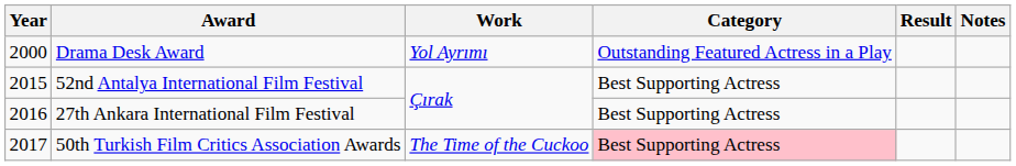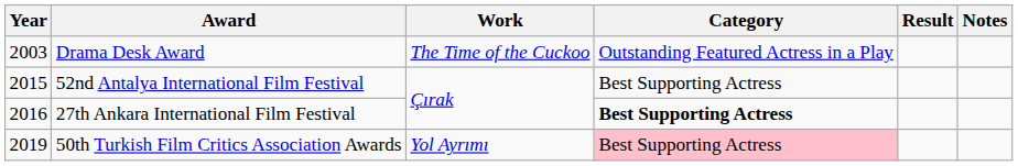 <table class="wikitable" style="font-size: 95%;">
 <tr>
 <th>Year</th>
 <th>Award</th>
 <th>Work</th>
 <th>Category</th>
 <th>Result</th>
 <th>Notes</th>
 </tr>
 <tr>
-<td>2000</td>
+<td>2003</td>
 <td><a href='#'>Drama Desk Award</a></td>
-<td><em><a href='#'>Yol Ayrımı</a></em></td>
+<td><em><a href='#'>The Time of the Cuckoo</a></em></td>
 <td><a href='#'>Outstanding Featured Actress in a Play</a></td>
 <td></td>
 <td></td>
 </tr>
 <tr>
 <td>2015</td>
 <td>52nd <a href='#'>Antalya International Film Festival</a></td>
 <td rowspan="2"><em><a href='#'>Çırak</a></em></td>
 <td>Best Supporting Actress</td>
 <td></td>
 <td></td>
 </tr>
 <tr>
 <td>2016</td>
 <td>27th Ankara International Film Festival</td>
-<td>Best Supporting Actress</td>
+<td><strong>Best Supporting Actress</strong></td>
 <td></td>
 <td></td>
 </tr>
 <tr>
-<td>2017</td>
+<td>2019</td>
 <td>50th <a href='#'>Turkish Film Critics Association</a> Awards</td>
-<td><em><a href='#'>The Time of the Cuckoo</a></em></td>
+<td><em><a href='#'>Yol Ayrımı</a></em></td>
 <td style="background: pink;">Best Supporting Actress</td>
 <td></td>
 <td></td>
 </tr>
 </table>
